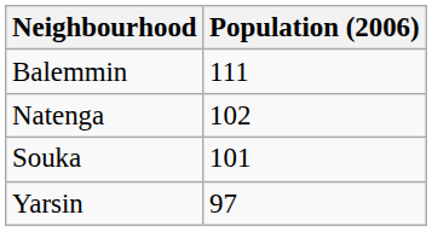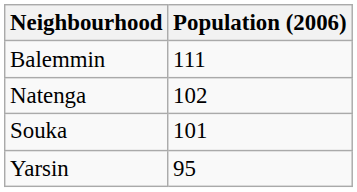 <table class="wikitable">
 <tr>
 <th>Neighbourhood</th>
 <th>Population (2006)</th>
 </tr>
 <tr>
 <td>Balemmin</td>
 <td>111</td>
 </tr>
 <tr>
 <td>Natenga</td>
 <td>102</td>
 </tr>
 <tr>
 <td>Souka</td>
 <td>101</td>
 </tr>
 <tr>
 <td>Yarsin</td>
-<td>97</td>
+<td>95</td>
 </tr>
 </table>
